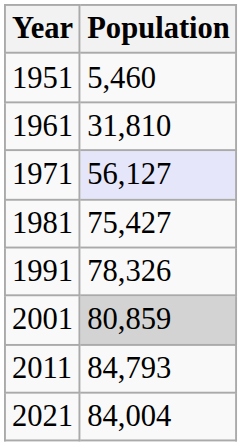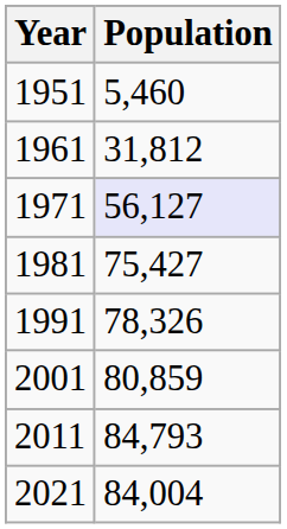 <table class=wikitable>
 <tr>
 <th>Year</th>
 <th>Population</th>
 </tr>
 <tr>
 <td>1951</td>
 <td>5,460</td>
 </tr>
 <tr>
 <td>1961</td>
-<td>31,810</td>
+<td>31,812</td>
 </tr>
 <tr>
 <td>1971</td>
 <td style="background: lavender;">56,127</td>
 </tr>
 <tr>
 <td>1981</td>
 <td>75,427</td>
 </tr>
 <tr>
 <td>1991</td>
 <td>78,326</td>
 </tr>
 <tr>
 <td>2001</td>
-<td style="background: lightgrey;">80,859</td>
+<td>80,859</td>
 </tr>
 <tr>
 <td>2011</td>
 <td>84,793</td>
 </tr>
 <tr>
 <td>2021</td>
 <td>84,004</td>
 </tr>
 </table>
